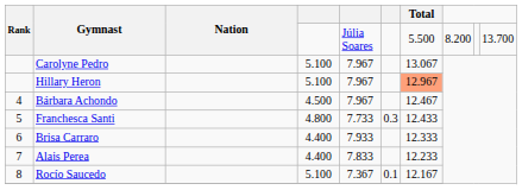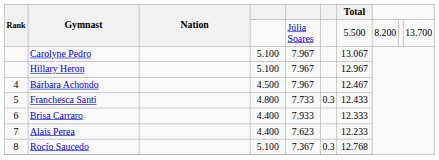 <table style="text-align:center;" class="wikitable sortable">
 <tr>
 <th rowspan="2" scope="col" style="width:15px;"><small>Rank</small></th>
 <th rowspan="2" scope="col" style="width:175px;">Gymnast</th>
 <th rowspan="2" scope="col" style="width:175px;">Nation</th>
 <th scope="col" style="width:50px;"><small></small></th>
 <th scope="col" style="width:50px;"><small></small></th>
 <th scope="col" style="width:20px;"><small></small></th>
 <th scope="col" style="width:50px;">Total</th>
 </tr>
 <tr>
 <td></td>
 <td align=left><a href='#'>Júlia Soares</a></td>
 <td align=left></td>
 <td>5.500</td>
 <td>8.200</td>
 <td></td>
 <td>13.700</td>
 </tr>
 <tr>
 <td></td>
 <td align=left><a href='#'>Carolyne Pedro</a></td>
 <td align=left></td>
 <td>5.100</td>
 <td>7.967</td>
 <td></td>
 <td>13.067</td>
 </tr>
 <tr>
 <td></td>
 <td align=left><a href='#'>Hillary Heron</a></td>
 <td align=left></td>
 <td>5.100</td>
 <td>7.967</td>
 <td></td>
-<td style="background: lightsalmon;">12.967</td>
+<td>12.967</td>
 </tr>
 <tr>
 <td>4</td>
 <td align=left><a href='#'>Bárbara Achondo</a></td>
 <td align=left></td>
 <td>4.500</td>
 <td>7.967</td>
 <td></td>
 <td>12.467</td>
 </tr>
 <tr>
 <td>5</td>
 <td align=left><a href='#'>Franchesca Santi</a></td>
 <td align=left></td>
 <td>4.800</td>
 <td>7.733</td>
 <td>0.3</td>
 <td>12.433</td>
 </tr>
 <tr>
 <td>6</td>
 <td align=left><a href='#'>Brisa Carraro</a></td>
 <td align=left></td>
 <td>4.400</td>
 <td>7.933</td>
 <td></td>
 <td>12.333</td>
 </tr>
 <tr>
 <td>7</td>
 <td align=left><a href='#'>Alais Perea</a></td>
 <td align=left></td>
 <td>4.400</td>
-<td>7.833</td>
+<td>7.623</td>
 <td></td>
 <td>12.233</td>
 </tr>
 <tr>
 <td>8</td>
 <td align=left><a href='#'>Rocío Saucedo</a></td>
 <td align=left></td>
 <td>5.100</td>
 <td>7.367</td>
-<td>0.1</td>
-<td>12.167</td>
+<td>0.3</td>
+<td>12.768</td>
 </tr>
 <tr>
 </tr>
 </table>
